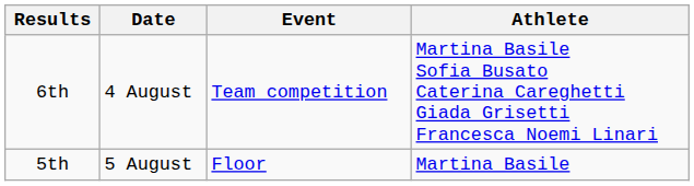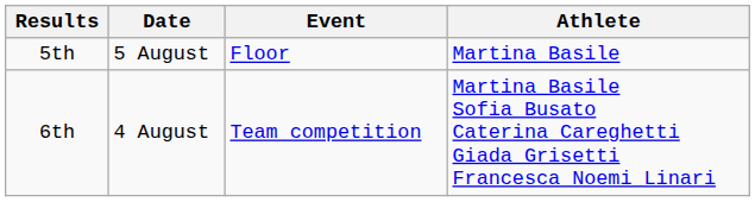 <table class="wikitable sortable" width=55% style="font-size:100%; text-align:left;">
 <tr>
 <th>Results</th>
 <th>Date</th>
 <th>Event</th>
 <th>Athlete</th>
 </tr>
 <tr>
+<td align=center>5th</td>
+<td>5 August</td>
+<td><a href='#'>Floor</a></td>
+<td><a href='#'>Martina Basile</a></td>
+</tr>
+<tr>
 <td align=center>6th</td>
 <td>4 August</td>
 <td><a href='#'>Team competition</a></td>
 <td><a href='#'>Martina Basile</a><br><a href='#'>Sofia Busato</a><br><a href='#'>Caterina Careghetti</a><br><a href='#'>Giada Grisetti</a><br><a href='#'>Francesca Noemi Linari</a></td>
 </tr>
-<tr>
-<td align=center>5th</td>
-<td>5 August</td>
-<td><a href='#'>Floor</a></td>
-<td><a href='#'>Martina Basile</a></td>
-</tr>
 </table>
